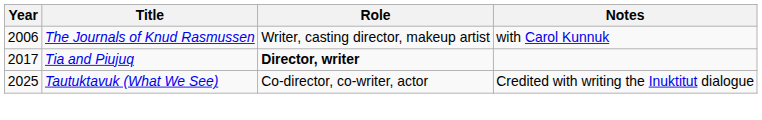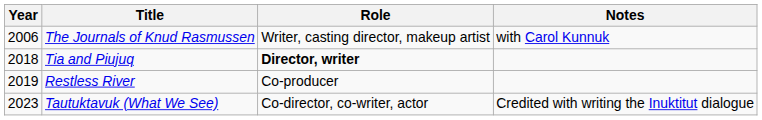 <table class="wikitable sortable">
 <tr>
 <th>Year</th>
 <th>Title</th>
 <th>Role</th>
 <th class="unsortable">Notes</th>
 </tr>
 <tr>
 <td>2006</td>
 <td data-sort-value="Journals of Knud Rasmussen, The"><em><a href='#'>The Journals of Knud Rasmussen</a></em></td>
 <td>Writer, casting director, makeup artist</td>
 <td>with <a href='#'>Carol Kunnuk</a></td>
 </tr>
 <tr>
-<td>2017</td>
+<td>2018</td>
 <td><em><a href='#'>Tia and Piujuq</a></em></td>
 <td><strong>Director, writer</strong></td>
 <td></td>
 </tr>
 <tr>
-<td>2025</td>
+<td>2019</td>
+<td><em><a href='#'>Restless River</a></em></td>
+<td>Co-producer</td>
+<td></td>
+</tr>
+<tr>
+<td>2023</td>
 <td><em><a href='#'>Tautuktavuk (What We See)</a></em></td>
 <td>Co-director, co-writer, actor</td>
 <td>Credited with writing the <a href='#'>Inuktitut</a> dialogue</td>
 </tr>
 </table>
